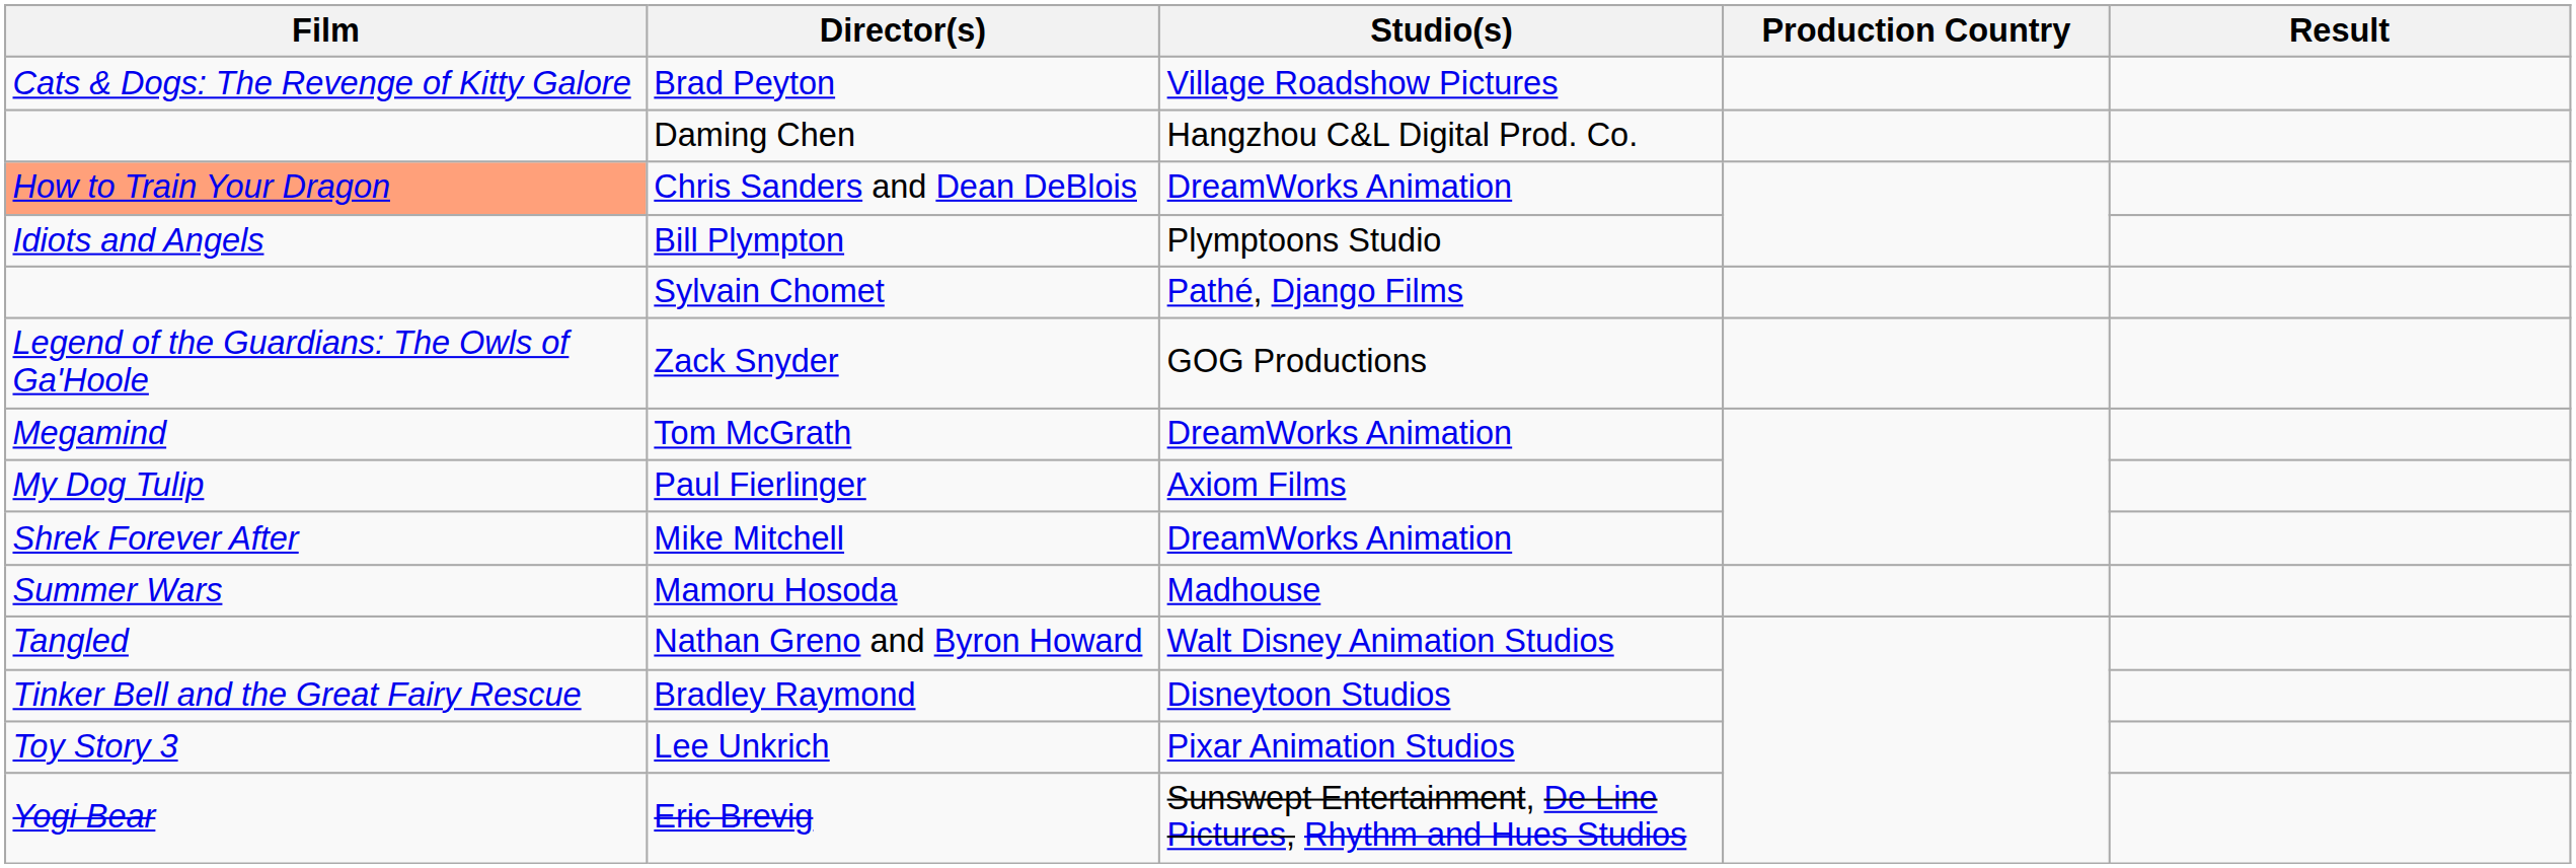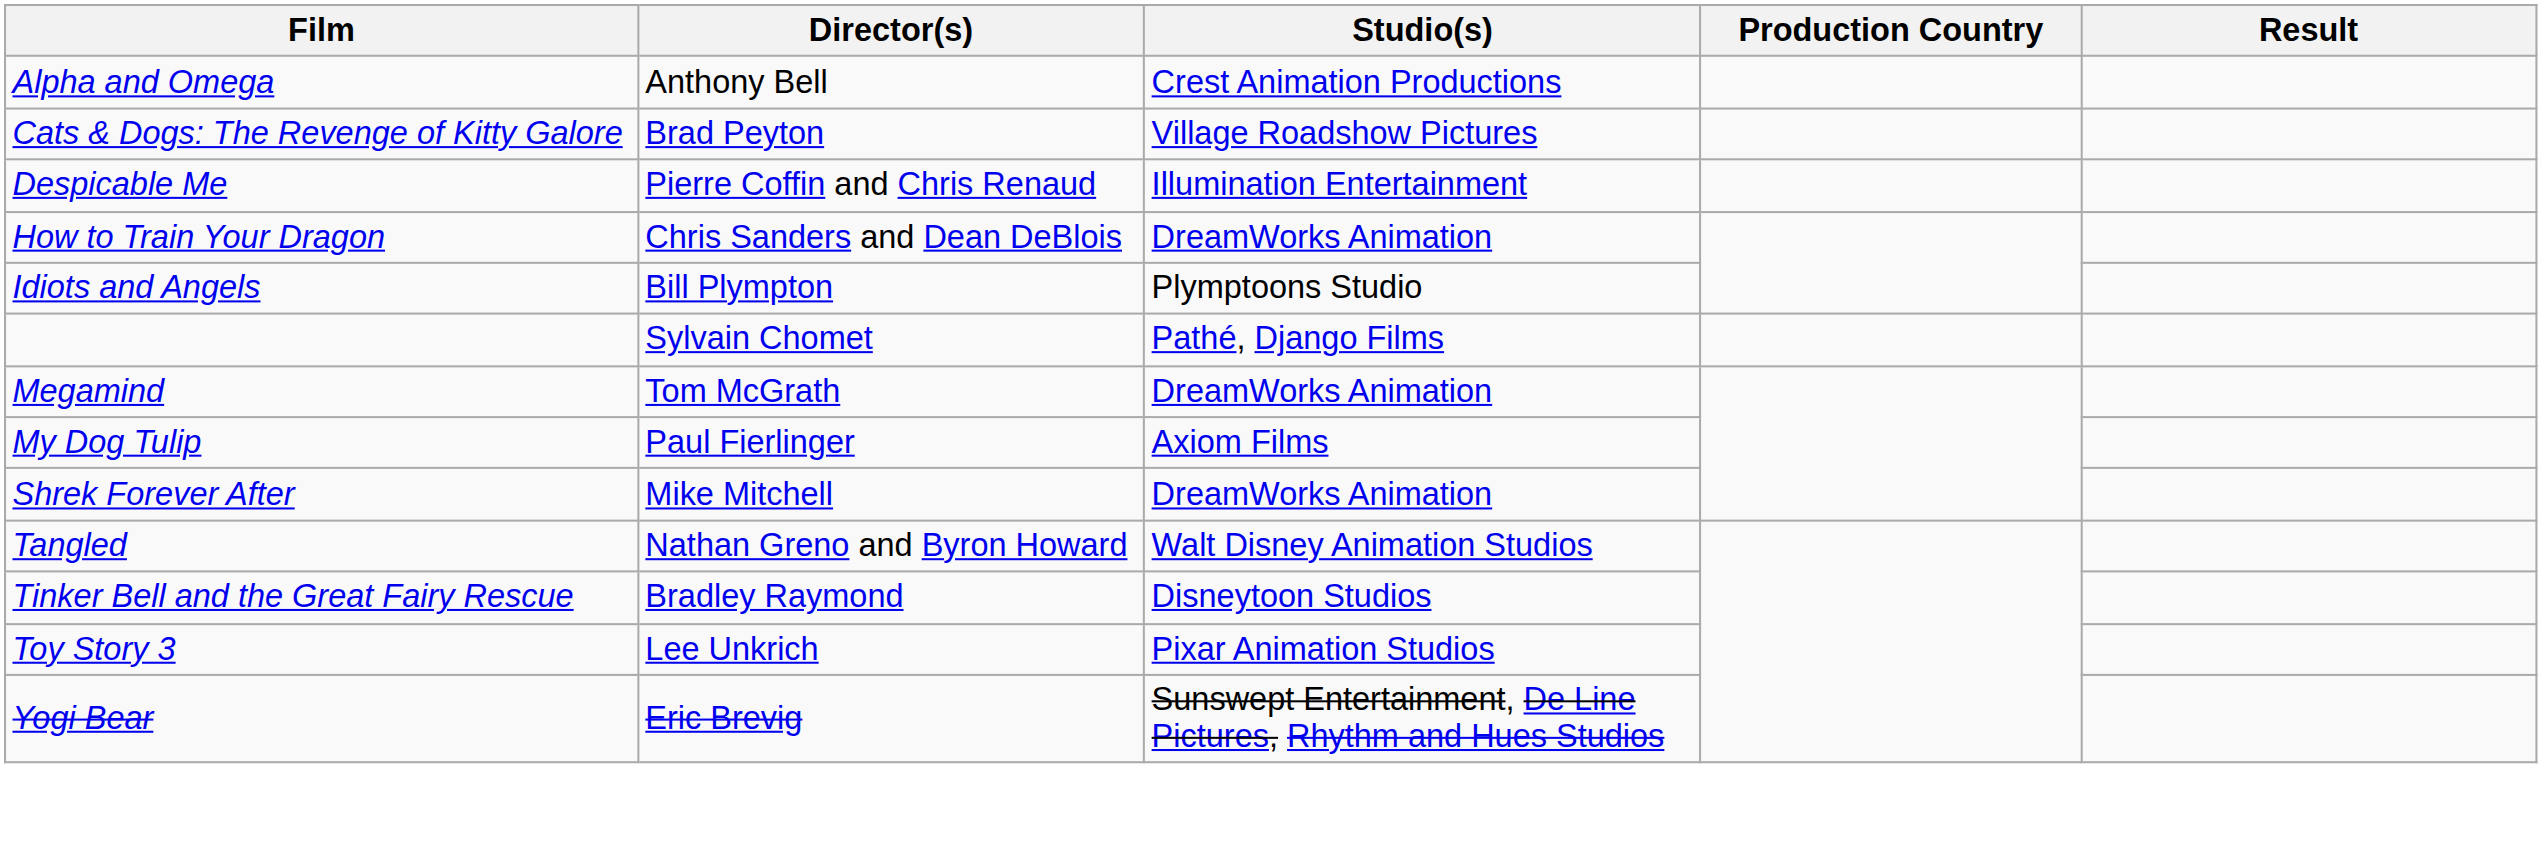 <table class="wikitable">
 <tr>
 <th scope="col" style="width:25%;">Film</th>
 <th scope="col" style="width:20%;">Director(s)</th>
 <th scope="col" style="width:22%;">Studio(s)</th>
 <th scope="col" style="width:15%;">Production Country</th>
 <th scope="col">Result</th>
 </tr>
 <tr>
+<td><em><a href='#'>Alpha and Omega</a></em></td>
+<td>Anthony Bell</td>
+<td><a href='#'>Crest Animation Productions</a></td>
+<td></td>
+<td></td>
+</tr>
+<tr>
 <td><em><a href='#'>Cats & Dogs: The Revenge of Kitty Galore</a></em></td>
 <td><a href='#'>Brad Peyton</a></td>
 <td><a href='#'>Village Roadshow Pictures</a></td>
 <td><br></td>
 <td></td>
 </tr>
 <tr>
-<td><em></em></td>
-<td>Daming Chen</td>
-<td>Hangzhou C&L Digital Prod. Co.</td>
+<td><em><a href='#'>Despicable Me</a></em></td>
+<td><a href='#'>Pierre Coffin</a> and <a href='#'>Chris Renaud</a></td>
+<td><a href='#'>Illumination Entertainment</a></td>
 <td></td>
 <td></td>
 </tr>
 <tr>
-<td style="background: lightsalmon;"><em><a href='#'>How to Train Your Dragon</a></em></td>
+<td><em><a href='#'>How to Train Your Dragon</a></em></td>
 <td><a href='#'>Chris Sanders</a> and <a href='#'>Dean DeBlois</a></td>
 <td><a href='#'>DreamWorks Animation</a></td>
 <td rowspan="2"></td>
 <td></td>
 </tr>
 <tr>
 <td><em><a href='#'>Idiots and Angels</a></em></td>
 <td><a href='#'>Bill Plympton</a></td>
 <td>Plymptoons Studio</td>
 <td></td>
 </tr>
 <tr>
 <td><em></em></td>
 <td><a href='#'>Sylvain Chomet</a></td>
 <td><a href='#'>Pathé</a>, <a href='#'>Django Films</a></td>
-<td><br></td>
-<td></td>
-</tr>
-<tr>
-<td><em><a href='#'>Legend of the Guardians: The Owls of Ga'Hoole</a></em></td>
-<td><a href='#'>Zack Snyder</a></td>
-<td>GOG Productions</td>
 <td><br></td>
 <td></td>
 </tr>
 <tr>
 <td><em><a href='#'>Megamind</a></em></td>
 <td><a href='#'>Tom McGrath</a></td>
 <td><a href='#'>DreamWorks Animation</a></td>
 <td rowspan="3"></td>
 <td></td>
 </tr>
 <tr>
 <td><em><a href='#'>My Dog Tulip</a></em></td>
 <td><a href='#'>Paul Fierlinger</a></td>
 <td><a href='#'>Axiom Films</a></td>
 <td></td>
 </tr>
 <tr>
 <td><em><a href='#'>Shrek Forever After</a></em></td>
 <td><a href='#'>Mike Mitchell</a></td>
 <td><a href='#'>DreamWorks Animation</a></td>
-<td></td>
-</tr>
-<tr>
-<td><em><a href='#'>Summer Wars</a></em></td>
-<td><a href='#'>Mamoru Hosoda</a></td>
-<td><a href='#'>Madhouse</a></td>
-<td></td>
 <td></td>
 </tr>
 <tr>
 <td><em><a href='#'>Tangled</a></em></td>
 <td><a href='#'>Nathan Greno</a> and <a href='#'>Byron Howard</a></td>
 <td><a href='#'>Walt Disney Animation Studios</a></td>
 <td rowspan="4"></td>
 <td></td>
 </tr>
 <tr>
 <td><em><a href='#'>Tinker Bell and the Great Fairy Rescue</a></em></td>
 <td><a href='#'>Bradley Raymond</a></td>
 <td><a href='#'>Disneytoon Studios</a></td>
 <td></td>
 </tr>
 <tr>
 <td><em><a href='#'>Toy Story 3</a></em></td>
 <td><a href='#'>Lee Unkrich</a></td>
 <td><a href='#'>Pixar Animation Studios</a></td>
 <td></td>
 </tr>
 <tr>
 <td><em><a href='#'><s>Yogi Bear</s></a></em></td>
 <td><a href='#'><s>Eric Brevig</s></a></td>
 <td><s>Sunswept Entertainment</s>, <s><a href='#'>De Line Pictures</a>,</s> <a href='#'><s>Rhythm and Hues Studios</s></a></td>
 <td></td>
 </tr>
 </table>
